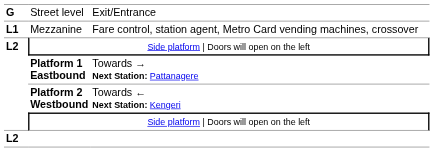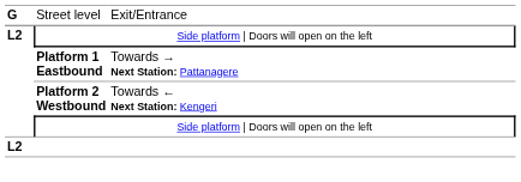 <table table border=0 cellspacing=0 cellpadding=3>
 <tr>
 <td style="border-bottom:solid 1px gray;border-top:solid 1px gray;" width=30 valign=top><strong>G</strong></td>
 <td style="border-top:solid 1px gray;border-bottom:solid 1px gray;" width=85 valign=top>Street level</td>
 <td style="border-top:solid 1px gray;border-bottom:solid 1px gray;" width=500 valign=top>Exit/Entrance</td>
-</tr>
-<tr>
-<td valign=top><strong>L1</strong></td>
-<td valign=top>Mezzanine</td>
-<td valign=top>Fare control, station agent, Metro Card vending machines, crossover<br></td>
 </tr>
 <tr>
 <td style="border-top:solid 1px gray;border-bottom:solid 1px gray;" width=30 rowspan=4 valign=top><strong>L2</strong></td>
 <td style="border-top:solid 1px gray;border-right:solid 2px black;border-left:solid 2px black;border-bottom:solid 2px black;text-align:center;" colspan=2><small><a href='#'>Side platform</a> | Doors will open on the left </small></td>
 </tr>
 <tr>
 <td style="border-bottom:solid 1px gray;" width=85><span><strong>Platform 1</strong><br><strong>Eastbound</strong></span></td>
 <td style="border-bottom:solid 1px gray;" width=500>Towards → <br><small><strong>Next Station:</strong> <a href='#'>Pattanagere</a></small></td>
 </tr>
 <tr>
 <td><span><strong>Platform 2</strong><br><strong>Westbound</strong></span></td>
 <td>Towards ← <br><small><strong>Next Station:</strong> <a href='#'>Kengeri</a></small></td>
 </tr>
 <tr>
 <td style="border-top:solid 2px black;border-right:solid 2px black;border-left:solid 2px black;border-bottom:solid 1px gray;" colspan=2  align=center><small><a href='#'>Side platform</a> | Doors will open on the left </small></td>
 </tr>
 <tr>
 <td style="border-bottom:solid 1px gray;" width=30 rowspan=2 valign=top><strong>L2</strong></td>
 <td style="border-bottom:solid 1px gray;" width=85></td>
 <td style="border-bottom:solid 1px gray;" width=500></td>
 </tr>
 <tr>
 </tr>
 </table>
